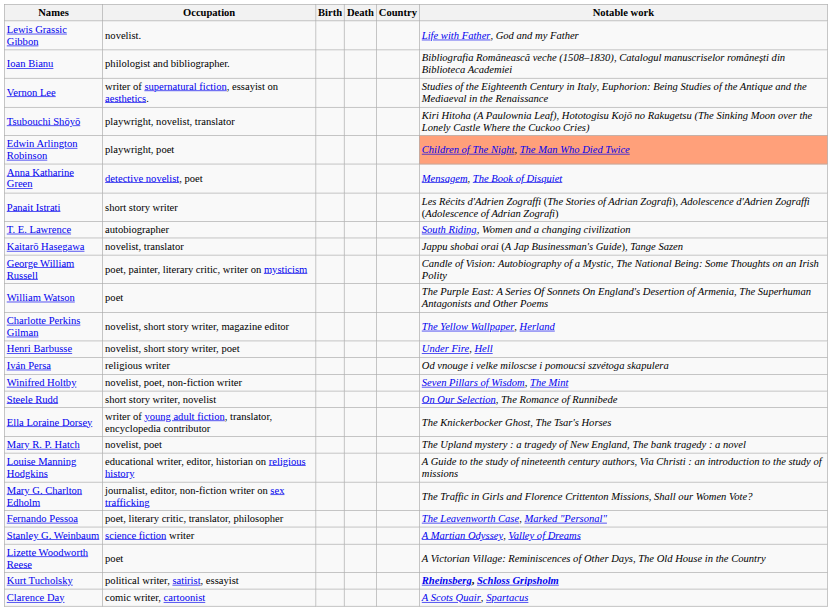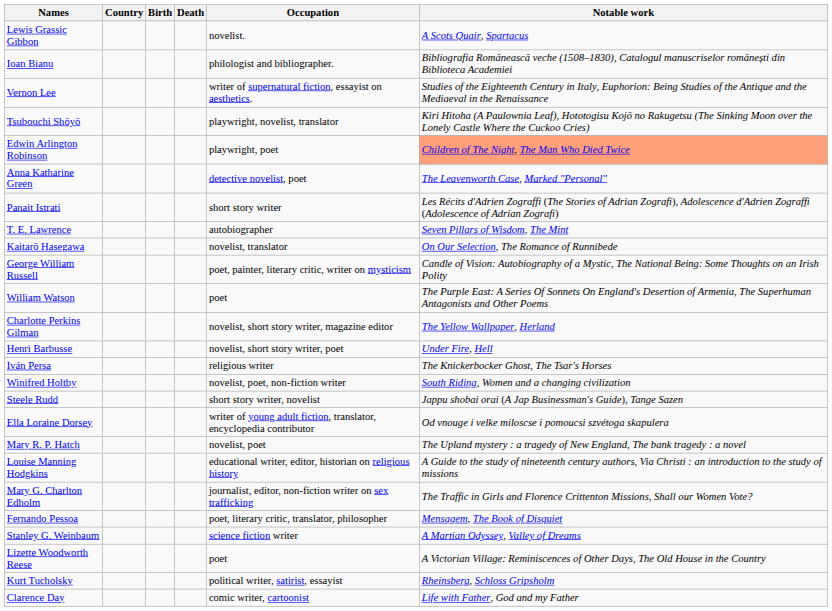 <table class="wikitable sortable" border="1" style="border-spacing:0; style="width:100%;">
 <tr>
 <th>Names</th>
-<th>Occupation</th>
+<th>Country</th>
 <th>Birth</th>
 <th>Death</th>
-<th>Country</th>
+<th>Occupation</th>
 <th>Notable work</th>
 </tr>
 <tr>
 <td><a href='#'>Lewis Grassic Gibbon</a></td>
-<td>novelist.</td>
 <td></td>
 <td></td>
 <td></td>
-<td><em><a href='#'>Life with Father</a></em>, <em>God and my Father</em></td>
+<td>novelist.</td>
+<td><em><a href='#'>A Scots Quair</a></em>, <em><a href='#'>Spartacus</a></em></td>
 </tr>
 <tr>
 <td><a href='#'>Ioan Bianu</a></td>
-<td>philologist and bibliographer.</td>
 <td></td>
 <td></td>
 <td></td>
+<td>philologist and bibliographer.</td>
 <td><em>Bibliografia Românească veche (1508–1830)</em>, <em>Catalogul manuscriselor românești din Biblioteca Academiei</em></td>
 </tr>
 <tr>
 <td><a href='#'>Vernon Lee</a></td>
-<td>writer of <a href='#'>supernatural fiction</a>, essayist on <a href='#'>aesthetics</a>.</td>
 <td></td>
 <td></td>
 <td></td>
+<td>writer of <a href='#'>supernatural fiction</a>, essayist on <a href='#'>aesthetics</a>.</td>
 <td><em>Studies of the Eighteenth Century in Italy</em>, <em>Euphorion: Being Studies of the Antique and the Mediaeval in the Renaissance</em></td>
 </tr>
 <tr>
 <td><a href='#'>Tsubouchi Shōyō</a></td>
-<td>playwright, novelist, translator</td>
 <td></td>
 <td></td>
 <td></td>
+<td>playwright, novelist, translator</td>
 <td><em>Kiri Hitoha (A Paulownia Leaf)</em>, <em>Hototogisu Kojō no Rakugetsu (The Sinking Moon over the Lonely Castle Where the Cuckoo Cries)</em></td>
 </tr>
 <tr>
 <td><a href='#'>Edwin Arlington Robinson</a></td>
-<td>playwright, poet</td>
 <td></td>
 <td></td>
 <td></td>
+<td>playwright, poet</td>
 <td style="background: lightsalmon;"><em><a href='#'>Children of The Night</a></em>, <em><a href='#'>The Man Who Died Twice</a></em></td>
 </tr>
 <tr>
 <td><a href='#'>Anna Katharine Green</a></td>
-<td><a href='#'>detective novelist</a>, poet</td>
 <td></td>
 <td></td>
 <td></td>
-<td><em><a href='#'>Mensagem</a></em>, <em><a href='#'>The Book of Disquiet</a></em></td>
+<td><a href='#'>detective novelist</a>, poet</td>
+<td><em><a href='#'>The Leavenworth Case</a></em>, <em><a href='#'>Marked "Personal"</a></em></td>
 </tr>
 <tr>
 <td><a href='#'>Panait Istrati</a></td>
-<td>short story writer</td>
 <td></td>
 <td></td>
 <td></td>
+<td>short story writer</td>
 <td><em>Les Récits d'Adrien Zograffi</em> (<em>The Stories of Adrian Zografi</em>), <em>Adolescence d'Adrien Zograffi</em> (<em>Adolescence of Adrian Zografi</em>)</td>
 </tr>
 <tr>
 <td><a href='#'>T. E. Lawrence</a></td>
-<td>autobiographer</td>
 <td></td>
 <td></td>
 <td></td>
-<td><em><a href='#'>South Riding</a></em>, <em>Women and a changing civilization</em></td>
+<td>autobiographer</td>
+<td><em><a href='#'>Seven Pillars of Wisdom</a></em>,  <em><a href='#'>The Mint</a></em></td>
 </tr>
 <tr>
 <td><a href='#'>Kaitarō Hasegawa</a></td>
-<td>novelist, translator</td>
 <td></td>
 <td></td>
 <td></td>
-<td><em>Jappu shobai orai</em> (<em>A Jap Businessman's Guide</em>), <em>Tange Sazen</em></td>
+<td>novelist, translator</td>
+<td><em><a href='#'>On Our Selection</a></em>, <em>The Romance of Runnibede</em></td>
 </tr>
 <tr>
 <td><a href='#'>George William Russell</a></td>
-<td>poet, painter, literary critic, writer on <a href='#'>mysticism</a></td>
 <td></td>
 <td></td>
 <td></td>
+<td>poet, painter, literary critic, writer on <a href='#'>mysticism</a></td>
 <td><em>Candle of Vision: Autobiography of a Mystic</em>, <em>The National Being: Some Thoughts on an Irish Polity</em></td>
 </tr>
 <tr>
 <td><a href='#'>William Watson</a></td>
-<td>poet</td>
 <td></td>
 <td></td>
 <td></td>
+<td>poet</td>
 <td><em>The Purple East: A Series Of Sonnets On England's Desertion of Armenia</em>, <em>The Superhuman Antagonists and Other Poems</em></td>
 </tr>
 <tr>
 <td><a href='#'>Charlotte Perkins Gilman</a></td>
-<td>novelist, short story writer, magazine editor</td>
 <td></td>
 <td></td>
 <td></td>
+<td>novelist, short story writer, magazine editor</td>
 <td><em><a href='#'>The Yellow Wallpaper</a></em>, <em><a href='#'>Herland</a></em></td>
 </tr>
 <tr>
 <td><a href='#'>Henri Barbusse</a></td>
-<td>novelist, short story writer, poet</td>
 <td></td>
 <td></td>
 <td></td>
+<td>novelist, short story writer, poet</td>
 <td><em><a href='#'>Under Fire</a></em>, <em><a href='#'>Hell</a></em></td>
 </tr>
 <tr>
 <td><a href='#'>Iván Persa</a></td>
-<td>religious writer</td>
 <td></td>
 <td></td>
 <td></td>
+<td>religious writer</td>
+<td><em>The Knickerbocker Ghost</em>, <em>The Tsar's Horses</em></td>
+</tr>
+<tr>
+<td><a href='#'>Winifred Holtby</a></td>
+<td></td>
+<td></td>
+<td></td>
+<td>novelist, poet, non-fiction writer</td>
+<td><em><a href='#'>South Riding</a></em>, <em>Women and a changing civilization</em></td>
+</tr>
+<tr>
+<td><a href='#'>Steele Rudd</a></td>
+<td></td>
+<td></td>
+<td></td>
+<td>short story writer, novelist</td>
+<td><em>Jappu shobai orai</em> (<em>A Jap Businessman's Guide</em>), <em>Tange Sazen</em></td>
+</tr>
+<tr>
+<td><a href='#'>Ella Loraine Dorsey</a></td>
+<td></td>
+<td></td>
+<td></td>
+<td>writer of <a href='#'>young adult fiction</a>, translator, encyclopedia contributor</td>
 <td><em>Od vnouge i velke miloscse i pomoucsi szvétoga skapulera</em></td>
 </tr>
 <tr>
-<td><a href='#'>Winifred Holtby</a></td>
-<td>novelist, poet, non-fiction writer</td>
+<td><a href='#'>Mary R. P. Hatch</a></td>
 <td></td>
 <td></td>
 <td></td>
-<td><em><a href='#'>Seven Pillars of Wisdom</a></em>,  <em><a href='#'>The Mint</a></em></td>
-</tr>
-<tr>
-<td><a href='#'>Steele Rudd</a></td>
-<td>short story writer, novelist</td>
-<td></td>
-<td></td>
-<td></td>
-<td><em><a href='#'>On Our Selection</a></em>, <em>The Romance of Runnibede</em></td>
-</tr>
-<tr>
-<td><a href='#'>Ella Loraine Dorsey</a></td>
-<td>writer of <a href='#'>young adult fiction</a>, translator, encyclopedia contributor</td>
-<td></td>
-<td></td>
-<td></td>
-<td><em>The Knickerbocker Ghost</em>, <em>The Tsar's Horses</em></td>
-</tr>
-<tr>
-<td><a href='#'>Mary R. P. Hatch</a></td>
 <td>novelist, poet</td>
-<td></td>
-<td></td>
-<td></td>
 <td><em>The Upland mystery : a tragedy of New England</em>, <em>The bank tragedy : a novel </em></td>
 </tr>
 <tr>
 <td><a href='#'>Louise Manning Hodgkins</a></td>
-<td>educational writer, editor,  historian on <a href='#'>religious history</a></td>
 <td></td>
 <td></td>
 <td></td>
+<td>educational writer, editor,  historian on <a href='#'>religious history</a></td>
 <td><em>A Guide to the study of nineteenth century authors</em>, <em>Via Christi : an introduction to the study of missions</em></td>
 </tr>
 <tr>
 <td><a href='#'>Mary G. Charlton Edholm</a></td>
-<td>journalist, editor, non-fiction writer on <a href='#'>sex trafficking</a></td>
 <td></td>
 <td></td>
 <td></td>
+<td>journalist, editor, non-fiction writer on <a href='#'>sex trafficking</a></td>
 <td><em>The Traffic in Girls and Florence Crittenton Missions</em>, <em>Shall our Women Vote?</em></td>
 </tr>
 <tr>
 <td><a href='#'>Fernando Pessoa</a></td>
-<td>poet, literary critic, translator, philosopher</td>
 <td></td>
 <td></td>
 <td></td>
-<td><em><a href='#'>The Leavenworth Case</a></em>, <em><a href='#'>Marked "Personal"</a></em></td>
+<td>poet, literary critic, translator, philosopher</td>
+<td><em><a href='#'>Mensagem</a></em>, <em><a href='#'>The Book of Disquiet</a></em></td>
 </tr>
 <tr>
 <td><a href='#'>Stanley G. Weinbaum</a></td>
-<td><a href='#'>science fiction</a> writer</td>
 <td></td>
 <td></td>
 <td></td>
+<td><a href='#'>science fiction</a> writer</td>
 <td><em><a href='#'>A Martian Odyssey</a></em>, <em><a href='#'>Valley of Dreams</a></em></td>
 </tr>
 <tr>
 <td><a href='#'>Lizette Woodworth Reese</a></td>
-<td>poet</td>
 <td></td>
 <td></td>
 <td></td>
+<td>poet</td>
 <td><em>A Victorian Village: Reminiscences of Other Days</em>, <em>The Old House in the Country</em></td>
 </tr>
 <tr>
 <td><a href='#'>Kurt Tucholsky</a></td>
-<td>political writer, <a href='#'>satirist</a>, essayist</td>
 <td></td>
 <td></td>
 <td></td>
-<td><strong><em><a href='#'>Rheinsberg</a></em>, <em><a href='#'>Schloss Gripsholm</a></em></strong></td>
+<td>political writer, <a href='#'>satirist</a>, essayist</td>
+<td><em><a href='#'>Rheinsberg</a></em>, <em><a href='#'>Schloss Gripsholm</a></em></td>
 </tr>
 <tr>
 <td><a href='#'>Clarence Day</a></td>
-<td>comic writer, <a href='#'>cartoonist</a></td>
 <td></td>
 <td></td>
 <td></td>
-<td><em><a href='#'>A Scots Quair</a></em>, <em><a href='#'>Spartacus</a></em></td>
+<td>comic writer, <a href='#'>cartoonist</a></td>
+<td><em><a href='#'>Life with Father</a></em>, <em>God and my Father</em></td>
 </tr>
 </table>
